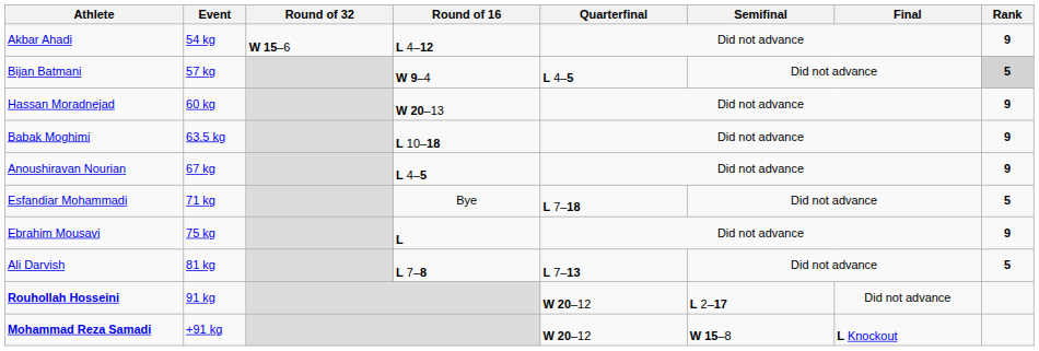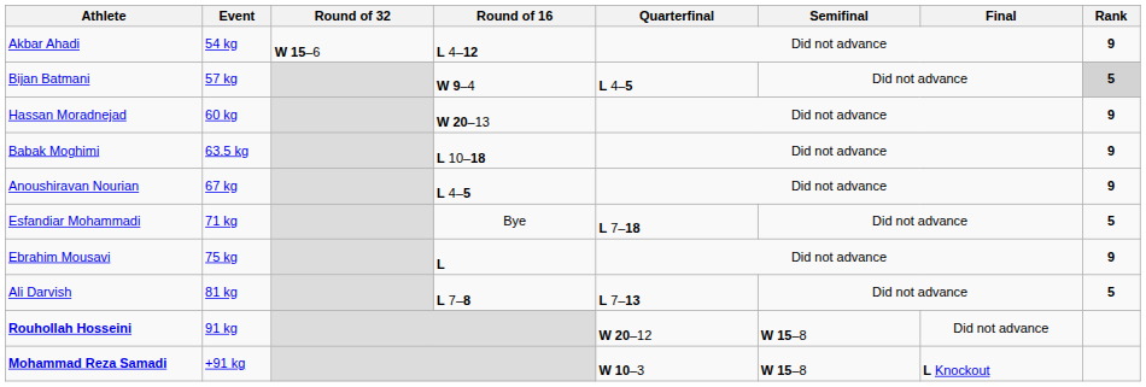 <table class="wikitable" width="98%" style="text-align:left; font-size:90%">
 <tr>
 <th width="17%">Athlete</th>
 <th width="6%">Event</th>
 <th width="14%">Round of 32</th>
 <th width="14%">Round of 16</th>
 <th width="14%">Quarterfinal</th>
 <th width="14%">Semifinal</th>
 <th width="14%">Final</th>
 <th width="5%">Rank</th>
 </tr>
 <tr>
 <td><a href='#'>Akbar Ahadi</a></td>
 <td><a href='#'>54 kg</a></td>
 <td><br><strong>W</strong> <strong>15</strong>–6</td>
 <td><br><strong>L</strong> 4–<strong>12</strong></td>
 <td colspan=3 align=center>Did not advance</td>
 <td align=center><strong>9</strong></td>
 </tr>
 <tr>
 <td><a href='#'>Bijan Batmani</a></td>
 <td><a href='#'>57 kg</a></td>
 <td bgcolor=#DCDCDC></td>
 <td><br><strong>W</strong> <strong>9</strong>–4</td>
 <td><br><strong>L</strong> 4–<strong>5</strong></td>
 <td colspan=2 align=center>Did not advance</td>
 <td align=center style="background: lightgrey;"><strong>5</strong></td>
 </tr>
 <tr>
 <td><a href='#'>Hassan Moradnejad</a></td>
 <td><a href='#'>60 kg</a></td>
 <td bgcolor=#DCDCDC></td>
 <td><br><strong>W</strong> <strong>20</strong>–13</td>
 <td colspan=3 align=center>Did not advance</td>
 <td align=center><strong>9</strong></td>
 </tr>
 <tr>
 <td><a href='#'>Babak Moghimi</a></td>
 <td><a href='#'>63.5 kg</a></td>
 <td bgcolor=#DCDCDC></td>
 <td><br><strong>L</strong> 10–<strong>18</strong></td>
 <td colspan=3 align=center>Did not advance</td>
 <td align=center><strong>9</strong></td>
 </tr>
 <tr>
 <td><a href='#'>Anoushiravan Nourian</a></td>
 <td><a href='#'>67 kg</a></td>
 <td bgcolor=#DCDCDC></td>
 <td><br><strong>L</strong> 4–<strong>5</strong></td>
 <td colspan=3 align=center>Did not advance</td>
 <td align=center><strong>9</strong></td>
 </tr>
 <tr>
 <td><a href='#'>Esfandiar Mohammadi</a></td>
 <td><a href='#'>71 kg</a></td>
 <td bgcolor=#DCDCDC></td>
 <td align="center">Bye</td>
 <td><br><strong>L</strong> 7–<strong>18</strong></td>
 <td colspan=2 align=center>Did not advance</td>
 <td align=center><strong>5</strong></td>
 </tr>
 <tr>
 <td><a href='#'>Ebrahim Mousavi</a></td>
 <td><a href='#'>75 kg</a></td>
 <td bgcolor=#DCDCDC></td>
 <td><br><strong>L</strong> </td>
 <td colspan=3 align=center>Did not advance</td>
 <td align=center><strong>9</strong></td>
 </tr>
 <tr>
 <td><a href='#'>Ali Darvish</a></td>
 <td><a href='#'>81 kg</a></td>
 <td bgcolor=#DCDCDC></td>
 <td><br><strong>L</strong> 7–<strong>8</strong></td>
 <td><br><strong>L</strong> 7–<strong>13</strong></td>
 <td colspan=2 align=center>Did not advance</td>
 <td align=center><strong>5</strong></td>
 </tr>
 <tr>
 <td><strong><a href='#'>Rouhollah Hosseini</a></strong></td>
 <td><a href='#'>91 kg</a></td>
 <td colspan="2" bgcolor=#DCDCDC></td>
 <td><br><strong>W</strong> <strong>20</strong>–12</td>
-<td><br><strong>L</strong> 2–<strong>17</strong></td>
+<td><br><strong>W</strong> <strong>15</strong>–8</td>
 <td align=center>Did not advance</td>
 <td align=center></td>
 </tr>
 <tr>
 <td><strong><a href='#'>Mohammad Reza Samadi</a></strong></td>
 <td><a href='#'>+91 kg</a></td>
 <td colspan="2" bgcolor=#DCDCDC></td>
-<td><br><strong>W</strong> <strong>20</strong>–12</td>
+<td><br><strong>W</strong> <strong>10</strong>–3</td>
 <td><br><strong>W</strong> <strong>15</strong>–8</td>
 <td><br><strong>L</strong> <a href='#'>Knockout</a></td>
 <td align=center></td>
 </tr>
 </table>
